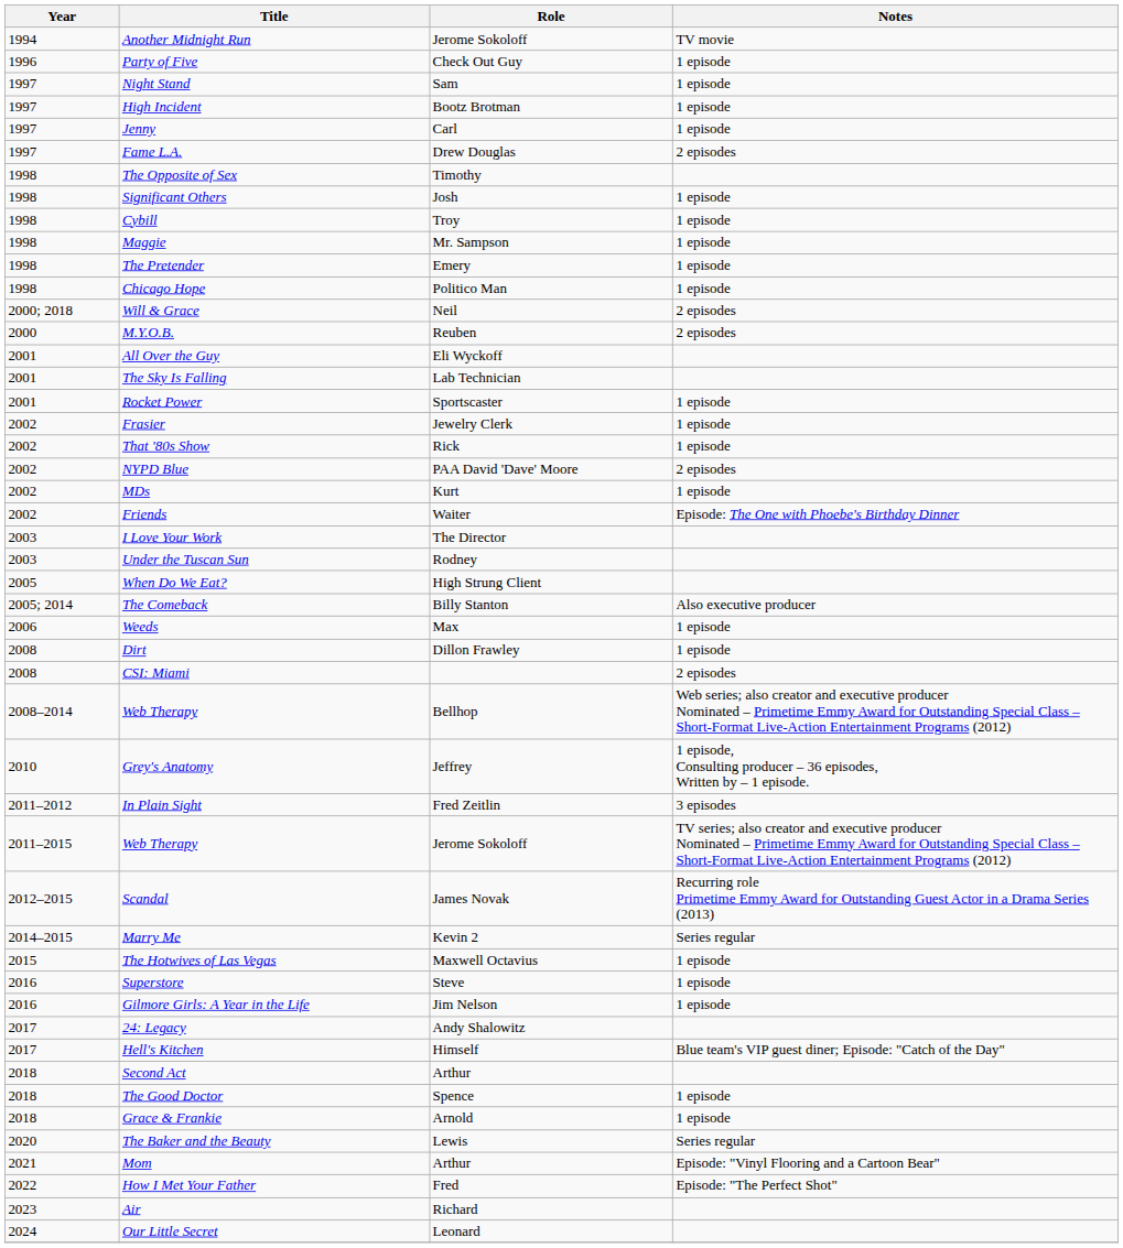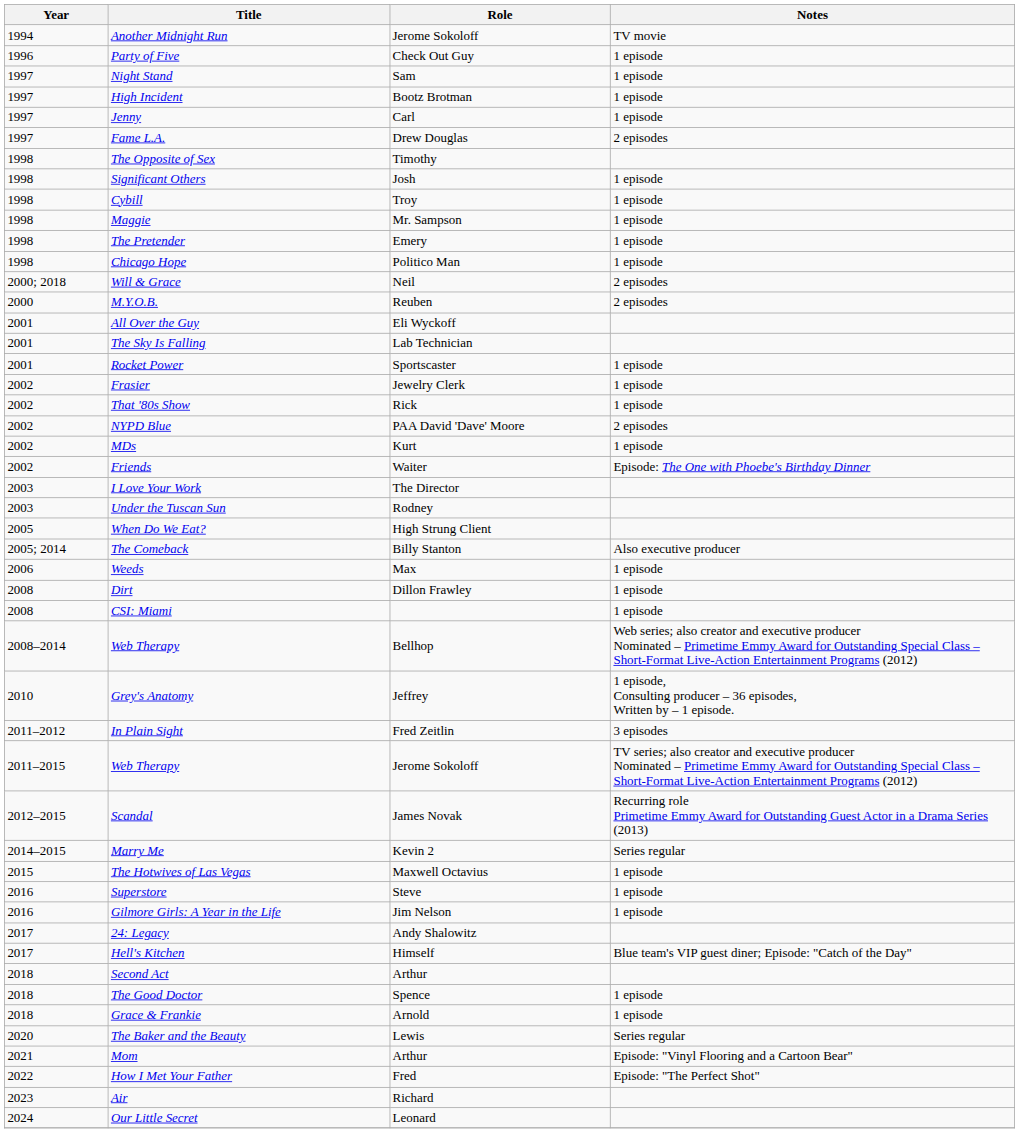 <table class="wikitable sortable">
 <tr>
 <th>Year</th>
 <th>Title</th>
 <th>Role</th>
 <th class="unsortable" width=40%>Notes</th>
 </tr>
 <tr>
 <td>1994</td>
 <td><em><a href='#'>Another Midnight Run</a></em></td>
 <td>Jerome Sokoloff</td>
 <td>TV movie</td>
 </tr>
 <tr>
 <td>1996</td>
 <td><em><a href='#'>Party of Five</a></em></td>
 <td>Check Out Guy</td>
 <td>1 episode</td>
 </tr>
 <tr>
 <td>1997</td>
 <td><em><a href='#'>Night Stand</a></em></td>
 <td>Sam</td>
 <td>1 episode</td>
 </tr>
 <tr>
 <td>1997</td>
 <td><em><a href='#'>High Incident</a></em></td>
 <td>Bootz Brotman</td>
 <td>1 episode</td>
 </tr>
 <tr>
 <td>1997</td>
 <td><em><a href='#'>Jenny</a></em></td>
 <td>Carl</td>
 <td>1 episode</td>
 </tr>
 <tr>
 <td>1997</td>
 <td><em><a href='#'>Fame L.A.</a></em></td>
 <td>Drew Douglas</td>
 <td>2 episodes</td>
 </tr>
 <tr>
 <td>1998</td>
 <td><em><a href='#'>The Opposite of Sex</a></em></td>
 <td>Timothy</td>
 <td></td>
 </tr>
 <tr>
 <td>1998</td>
 <td><em><a href='#'>Significant Others</a></em></td>
 <td>Josh</td>
 <td>1 episode</td>
 </tr>
 <tr>
 <td>1998</td>
 <td><em><a href='#'>Cybill</a></em></td>
 <td>Troy</td>
 <td>1 episode</td>
 </tr>
 <tr>
 <td>1998</td>
 <td><em><a href='#'>Maggie</a></em></td>
 <td>Mr. Sampson</td>
 <td>1 episode</td>
 </tr>
 <tr>
 <td>1998</td>
 <td><em><a href='#'>The Pretender</a></em></td>
 <td>Emery</td>
 <td>1 episode</td>
 </tr>
 <tr>
 <td>1998</td>
 <td><em><a href='#'>Chicago Hope</a></em></td>
 <td>Politico Man</td>
 <td>1 episode</td>
 </tr>
 <tr>
 <td>2000; 2018</td>
 <td><em><a href='#'>Will & Grace</a></em></td>
 <td>Neil</td>
 <td>2 episodes</td>
 </tr>
 <tr>
 <td>2000</td>
 <td><em><a href='#'>M.Y.O.B.</a></em></td>
 <td>Reuben</td>
 <td>2 episodes</td>
 </tr>
 <tr>
 <td>2001</td>
 <td><em><a href='#'>All Over the Guy</a></em></td>
 <td>Eli Wyckoff</td>
 <td></td>
 </tr>
 <tr>
 <td>2001</td>
 <td><em><a href='#'>The Sky Is Falling</a></em></td>
 <td>Lab Technician</td>
 <td></td>
 </tr>
 <tr>
 <td>2001</td>
 <td><em><a href='#'>Rocket Power</a></em></td>
 <td>Sportscaster</td>
 <td>1 episode</td>
 </tr>
 <tr>
 <td>2002</td>
 <td><em><a href='#'>Frasier</a></em></td>
 <td>Jewelry Clerk</td>
 <td>1 episode</td>
 </tr>
 <tr>
 <td>2002</td>
 <td><em><a href='#'>That '80s Show</a></em></td>
 <td>Rick</td>
 <td>1 episode</td>
 </tr>
 <tr>
 <td>2002</td>
 <td><em><a href='#'>NYPD Blue</a></em></td>
 <td>PAA David 'Dave' Moore</td>
 <td>2 episodes</td>
 </tr>
 <tr>
 <td>2002</td>
 <td><em><a href='#'>MDs</a></em></td>
 <td>Kurt</td>
 <td>1 episode</td>
 </tr>
 <tr>
 <td>2002</td>
 <td><em><a href='#'>Friends</a></em></td>
 <td>Waiter</td>
 <td>Episode: <em><a href='#'>The One with Phoebe's Birthday Dinner</a></em></td>
 </tr>
 <tr>
 <td>2003</td>
 <td><em><a href='#'>I Love Your Work</a></em></td>
 <td>The Director</td>
 <td></td>
 </tr>
 <tr>
 <td>2003</td>
 <td><em><a href='#'>Under the Tuscan Sun</a></em></td>
 <td>Rodney</td>
 <td></td>
 </tr>
 <tr>
 <td>2005</td>
 <td><em><a href='#'>When Do We Eat?</a></em></td>
 <td>High Strung Client</td>
 <td></td>
 </tr>
 <tr>
 <td>2005; 2014</td>
 <td><em><a href='#'>The Comeback</a></em></td>
 <td>Billy Stanton</td>
 <td>Also executive producer</td>
 </tr>
 <tr>
 <td>2006</td>
 <td><em><a href='#'>Weeds</a></em></td>
 <td>Max</td>
 <td>1 episode</td>
 </tr>
 <tr>
 <td>2008</td>
 <td><em><a href='#'>Dirt</a></em></td>
 <td>Dillon Frawley</td>
 <td>1 episode</td>
 </tr>
 <tr>
 <td>2008</td>
 <td><em><a href='#'>CSI: Miami</a></em></td>
 <td></td>
-<td>2 episodes</td>
+<td>1 episode</td>
 </tr>
 <tr>
 <td>2008–2014</td>
 <td><em><a href='#'>Web Therapy</a></em></td>
 <td>Bellhop</td>
 <td>Web series; also creator and executive producer<br>Nominated – <a href='#'>Primetime Emmy Award for Outstanding Special Class – Short-Format Live-Action Entertainment Programs</a> (2012)</td>
 </tr>
 <tr>
 <td>2010</td>
 <td><em><a href='#'>Grey's Anatomy</a></em></td>
 <td>Jeffrey</td>
 <td>1 episode, <br>Consulting producer – 36 episodes, <br>Written by – 1 episode.</td>
 </tr>
 <tr>
 <td>2011–2012</td>
 <td><em><a href='#'>In Plain Sight</a></em></td>
 <td>Fred Zeitlin</td>
 <td>3 episodes</td>
 </tr>
 <tr>
 <td>2011–2015</td>
 <td><em><a href='#'>Web Therapy</a></em></td>
 <td>Jerome Sokoloff</td>
 <td>TV series; also creator and executive producer<br>Nominated – <a href='#'>Primetime Emmy Award for Outstanding Special Class – Short-Format Live-Action Entertainment Programs</a> (2012)</td>
 </tr>
 <tr>
 <td>2012–2015</td>
 <td><em><a href='#'>Scandal</a></em></td>
 <td>James Novak</td>
 <td>Recurring role<br><a href='#'>Primetime Emmy Award for Outstanding Guest Actor in a Drama Series</a> (2013)</td>
 </tr>
 <tr>
 <td>2014–2015</td>
 <td><em><a href='#'>Marry Me</a></em></td>
 <td>Kevin 2</td>
 <td>Series regular</td>
 </tr>
 <tr>
 <td>2015</td>
 <td><em><a href='#'>The Hotwives of Las Vegas</a></em></td>
 <td>Maxwell Octavius</td>
 <td>1 episode</td>
 </tr>
 <tr>
 <td>2016</td>
 <td><em><a href='#'>Superstore</a></em></td>
 <td>Steve</td>
 <td>1 episode</td>
 </tr>
 <tr>
 <td>2016</td>
 <td><em><a href='#'>Gilmore Girls: A Year in the Life</a></em></td>
 <td>Jim Nelson</td>
 <td>1 episode</td>
 </tr>
 <tr>
 <td>2017</td>
 <td><em><a href='#'>24: Legacy</a></em></td>
 <td>Andy Shalowitz</td>
 <td></td>
 </tr>
 <tr>
 <td>2017</td>
 <td><em><a href='#'>Hell's Kitchen</a></em></td>
 <td>Himself</td>
 <td>Blue team's VIP guest diner; Episode: "Catch of the Day"</td>
 </tr>
 <tr>
 <td>2018</td>
 <td><em><a href='#'>Second Act</a></em></td>
 <td>Arthur</td>
 <td></td>
 </tr>
 <tr>
 <td>2018</td>
 <td><em><a href='#'>The Good Doctor</a></em></td>
 <td>Spence</td>
 <td>1 episode</td>
 </tr>
 <tr>
 <td>2018</td>
 <td><em><a href='#'>Grace & Frankie</a></em></td>
 <td>Arnold</td>
 <td>1 episode</td>
 </tr>
 <tr>
 <td>2020</td>
 <td><em><a href='#'>The Baker and the Beauty</a></em></td>
 <td>Lewis</td>
 <td>Series regular</td>
 </tr>
 <tr>
 <td>2021</td>
 <td><em><a href='#'>Mom</a></em></td>
 <td>Arthur</td>
 <td>Episode: "Vinyl Flooring and a Cartoon Bear"</td>
 </tr>
 <tr>
 <td>2022</td>
 <td><em><a href='#'>How I Met Your Father</a></em></td>
 <td>Fred</td>
 <td>Episode: "The Perfect Shot"</td>
 </tr>
 <tr>
 <td>2023</td>
 <td><em><a href='#'>Air</a></em></td>
 <td>Richard</td>
 <td></td>
 </tr>
 <tr>
 <td>2024</td>
 <td><em><a href='#'>Our Little Secret</a></em></td>
 <td>Leonard</td>
 <td></td>
 </tr>
 <tr>
 </tr>
 </table>
